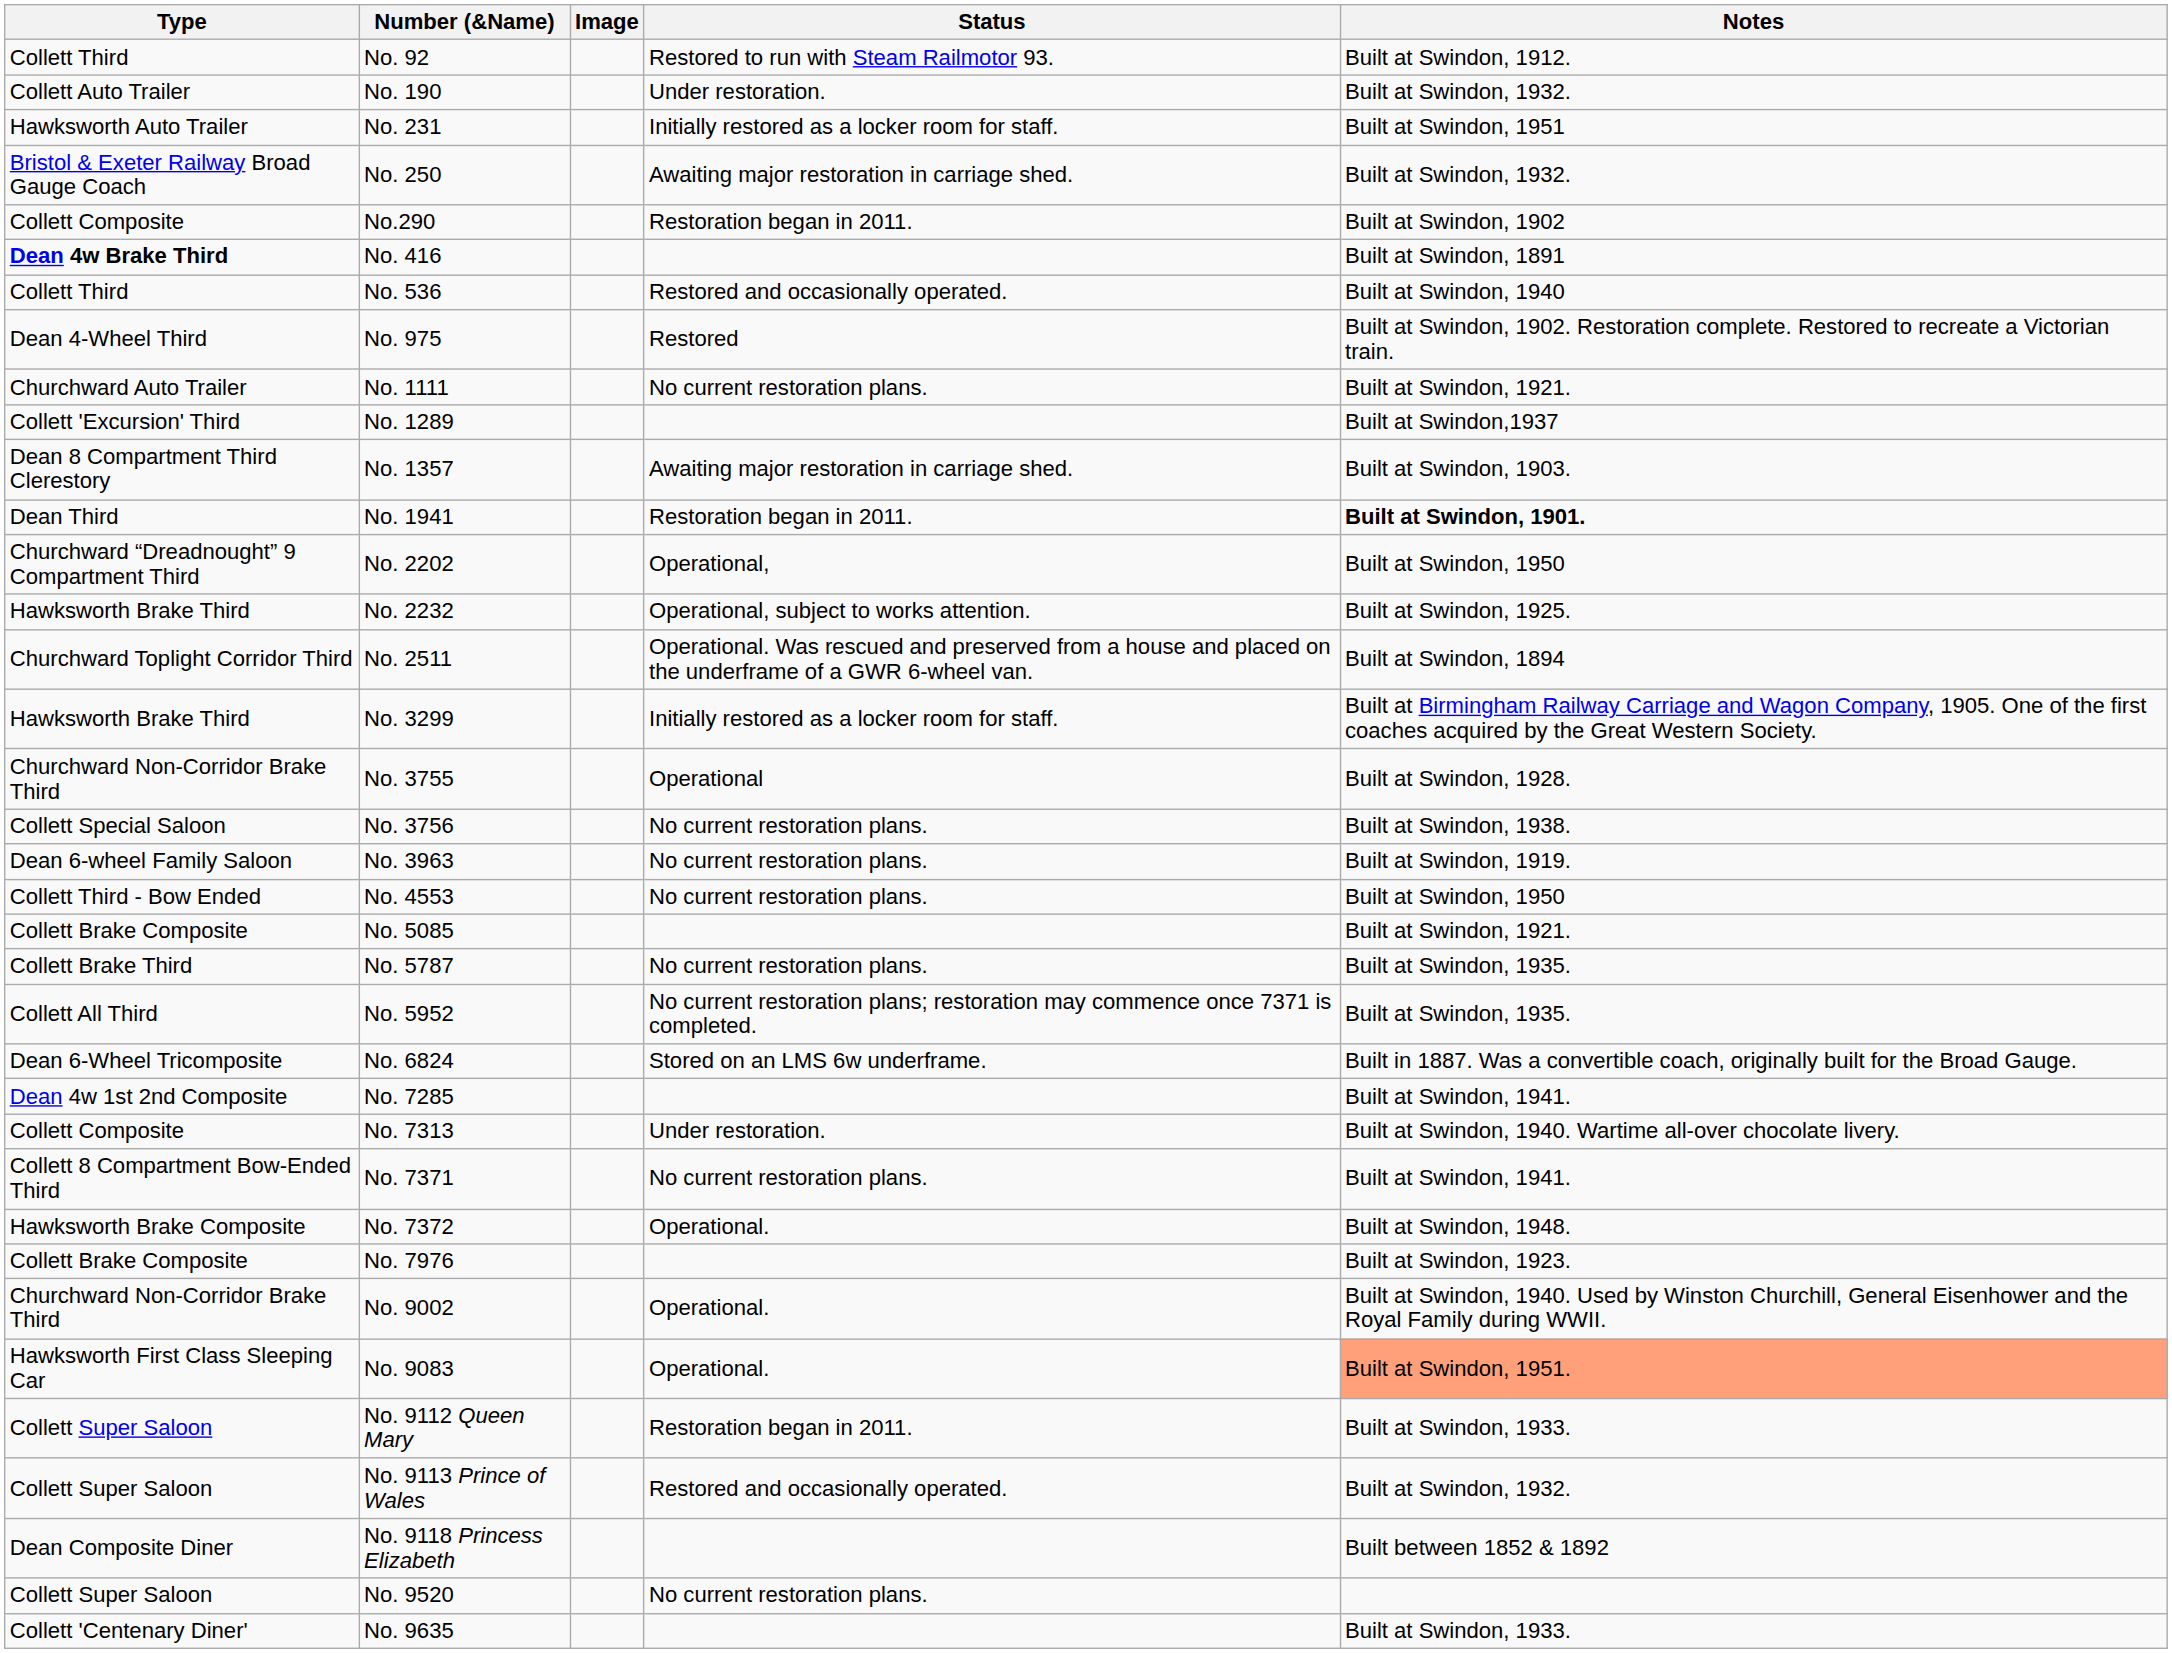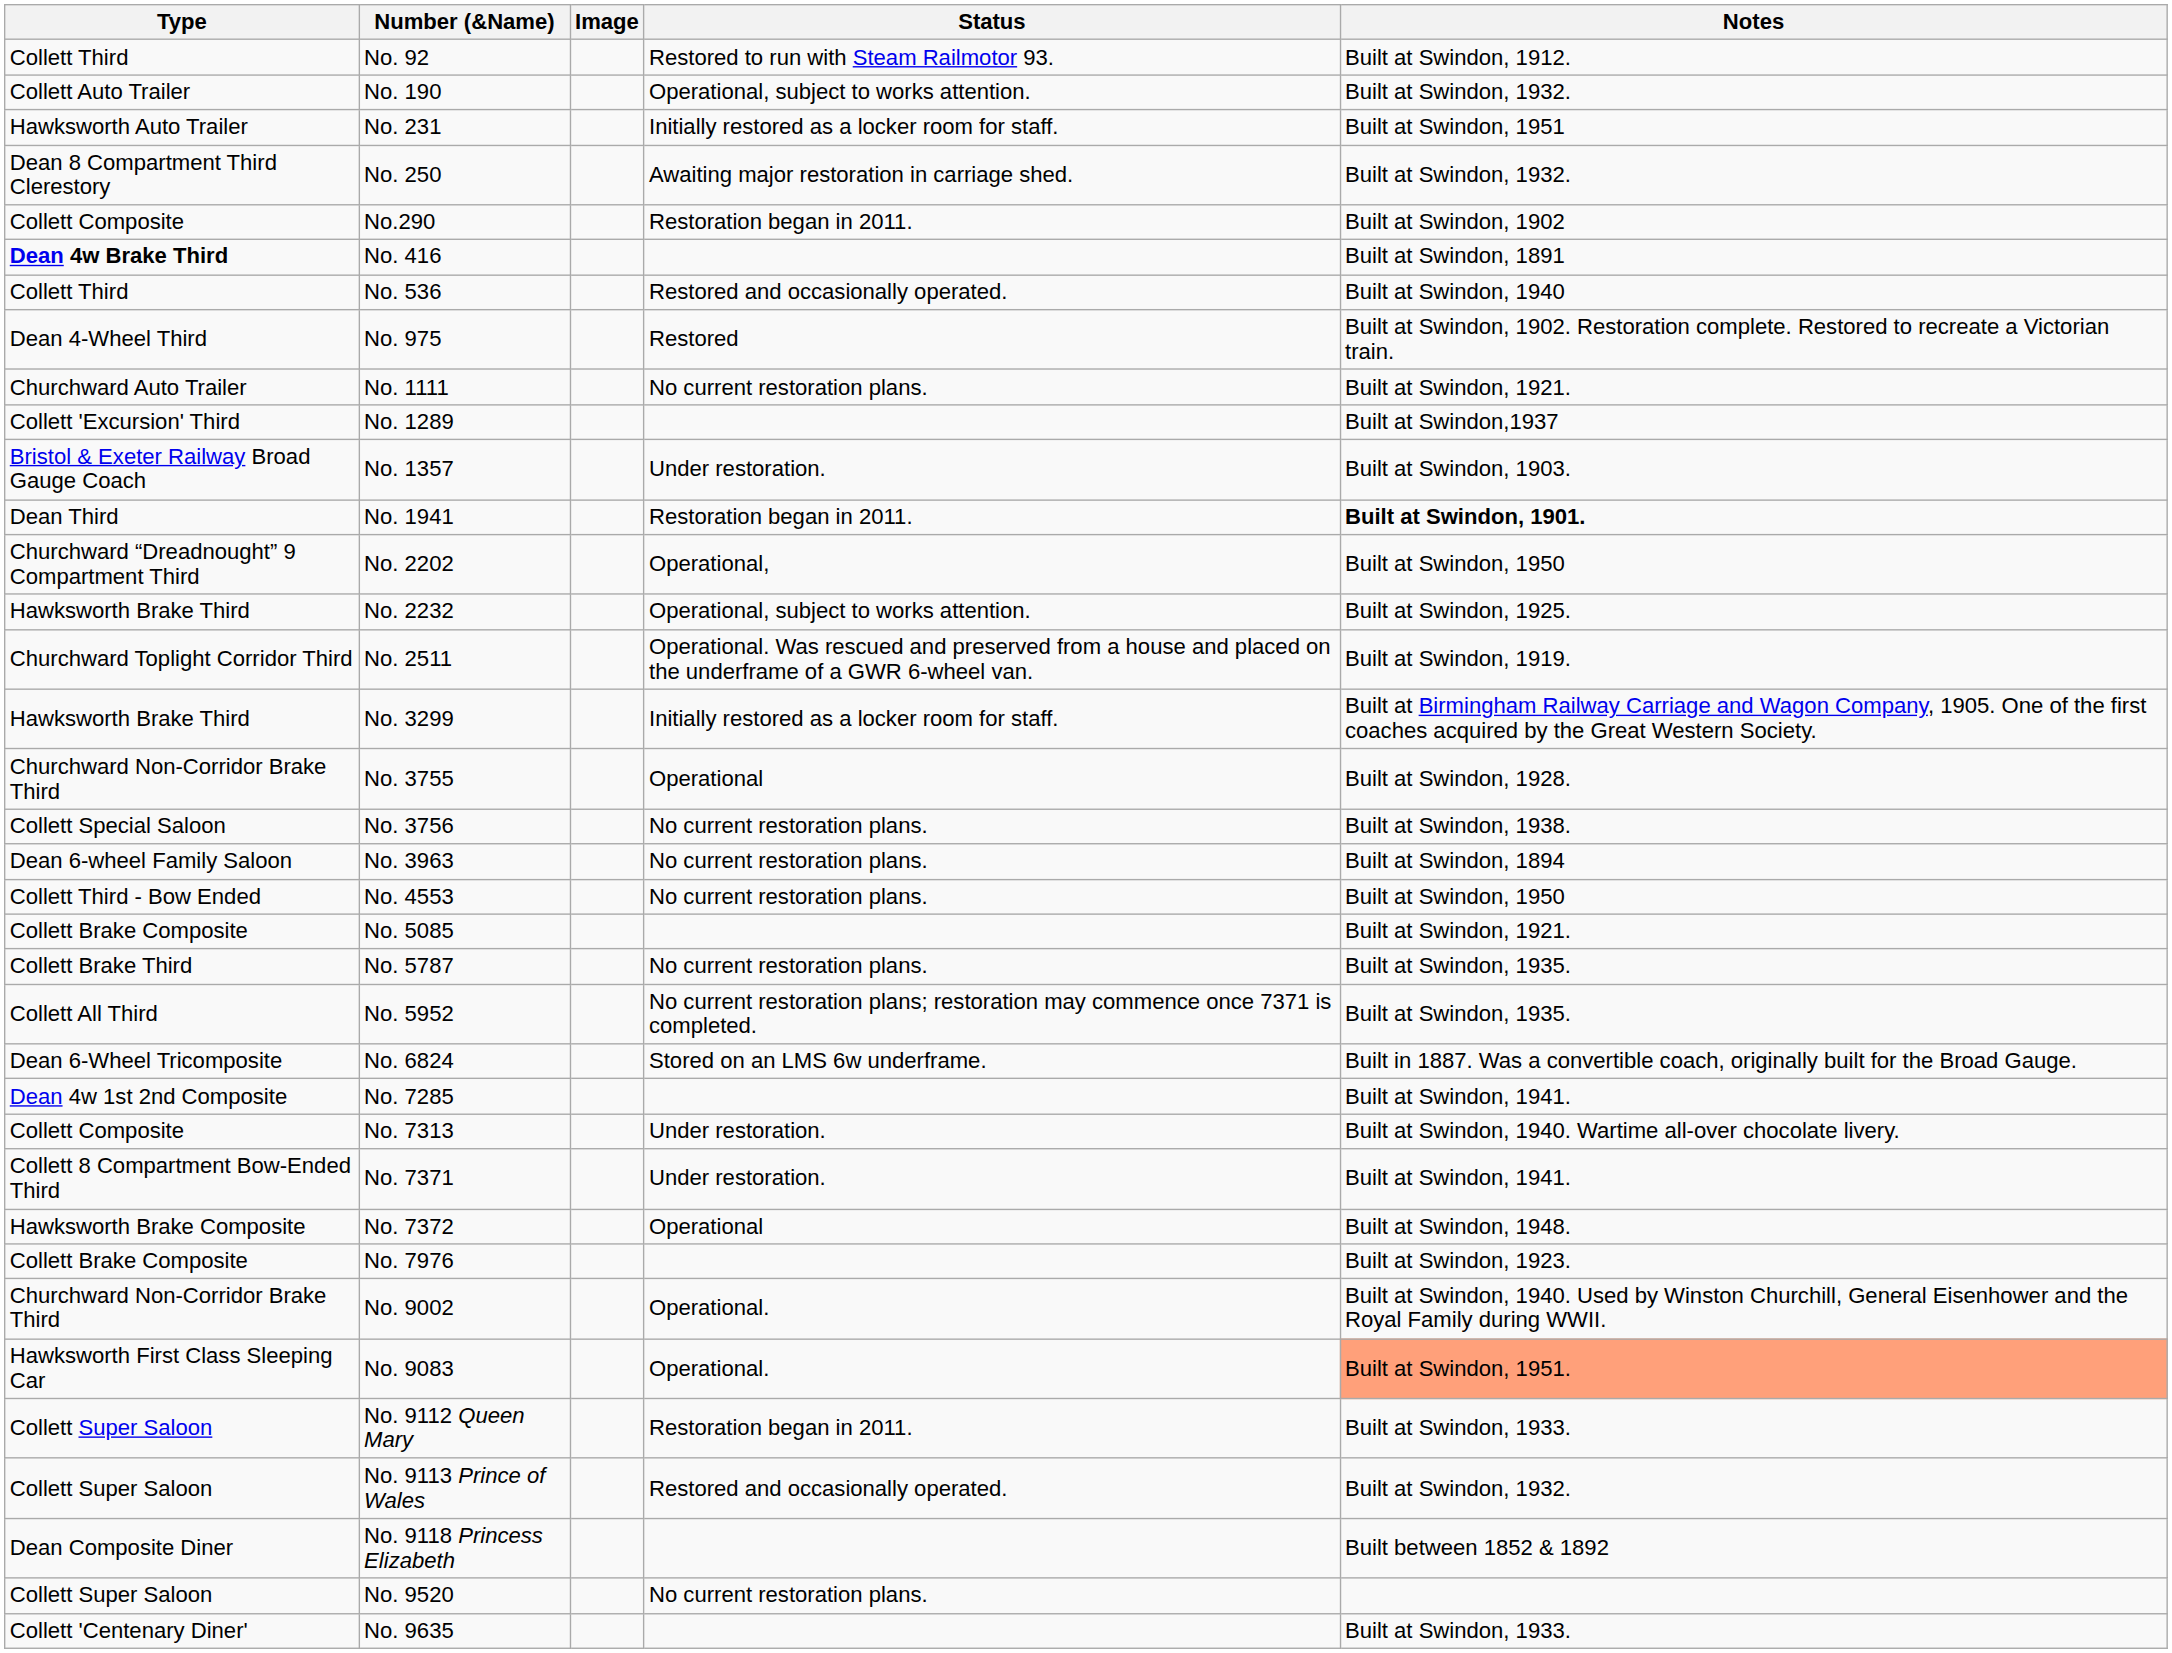 <table class="wikitable sortable">
 <tr>
 <th>Type</th>
 <th>Number (&Name)</th>
 <th class="unsortable">Image</th>
 <th>Status</th>
 <th>Notes</th>
 </tr>
 <tr>
 <td>Collett Third</td>
 <td>No. 92</td>
 <td></td>
 <td>Restored to run with <a href='#'>Steam Railmotor</a> 93.</td>
 <td>Built at Swindon, 1912.</td>
 </tr>
 <tr>
 <td>Collett Auto Trailer</td>
 <td>No. 190</td>
 <td></td>
-<td>Under restoration.</td>
+<td>Operational, subject to works attention.</td>
 <td>Built at Swindon, 1932.</td>
 </tr>
 <tr>
 <td>Hawksworth Auto Trailer</td>
 <td>No. 231</td>
 <td></td>
 <td>Initially restored as a locker room for staff.</td>
 <td>Built at Swindon, 1951</td>
 </tr>
 <tr>
-<td><a href='#'>Bristol & Exeter Railway</a> Broad Gauge Coach</td>
+<td>Dean 8 Compartment Third Clerestory</td>
 <td>No. 250</td>
 <td></td>
 <td>Awaiting major restoration in carriage shed.</td>
 <td>Built at Swindon, 1932.</td>
 </tr>
 <tr>
 <td>Collett Composite</td>
 <td>No.290</td>
 <td></td>
 <td>Restoration began in 2011.</td>
 <td>Built at Swindon, 1902</td>
 </tr>
 <tr>
 <td><strong><a href='#'>Dean</a> 4w Brake Third</strong></td>
 <td>No. 416</td>
 <td></td>
 <td></td>
 <td>Built at Swindon, 1891</td>
 </tr>
 <tr>
 <td>Collett Third</td>
 <td>No. 536</td>
 <td></td>
 <td>Restored and occasionally operated.</td>
 <td>Built at Swindon, 1940</td>
 </tr>
 <tr>
 <td>Dean 4-Wheel Third</td>
 <td>No. 975</td>
 <td></td>
 <td>Restored</td>
 <td>Built at Swindon, 1902. Restoration complete. Restored to recreate a Victorian train.</td>
 </tr>
 <tr>
 <td>Churchward Auto Trailer</td>
 <td>No. 1111</td>
 <td></td>
 <td>No current restoration plans.</td>
 <td>Built at Swindon, 1921.</td>
 </tr>
 <tr>
 <td>Collett 'Excursion' Third</td>
 <td>No. 1289</td>
 <td></td>
 <td></td>
 <td>Built at Swindon,1937</td>
 </tr>
 <tr>
-<td>Dean 8 Compartment Third Clerestory</td>
+<td><a href='#'>Bristol & Exeter Railway</a> Broad Gauge Coach</td>
 <td>No. 1357</td>
 <td></td>
-<td>Awaiting major restoration in carriage shed.</td>
+<td>Under restoration.</td>
 <td>Built at Swindon, 1903.</td>
 </tr>
 <tr>
 <td>Dean Third</td>
 <td>No. 1941</td>
 <td></td>
 <td>Restoration began in 2011.</td>
 <td><strong>Built at Swindon, 1901.</strong></td>
 </tr>
 <tr>
 <td>Churchward “Dreadnought” 9 Compartment Third</td>
 <td>No. 2202</td>
 <td></td>
 <td>Operational,</td>
 <td>Built at Swindon, 1950</td>
 </tr>
 <tr>
 <td>Hawksworth Brake Third</td>
 <td>No. 2232</td>
 <td></td>
 <td>Operational, subject to works attention.</td>
 <td>Built at Swindon, 1925.</td>
 </tr>
 <tr>
 <td>Churchward Toplight Corridor Third</td>
 <td>No. 2511</td>
 <td></td>
 <td>Operational. Was rescued and preserved from a house and placed on the underframe of a GWR  6-wheel van.</td>
-<td>Built at Swindon, 1894</td>
+<td>Built at Swindon, 1919.</td>
 </tr>
 <tr>
 <td>Hawksworth Brake Third</td>
 <td>No. 3299</td>
 <td></td>
 <td>Initially restored as a locker room for staff.</td>
 <td>Built at <a href='#'>Birmingham Railway Carriage and Wagon Company</a>, 1905. One of the first coaches acquired by the Great Western Society.</td>
 </tr>
 <tr>
 <td>Churchward Non-Corridor Brake Third</td>
 <td>No. 3755</td>
 <td></td>
 <td>Operational</td>
 <td>Built at Swindon, 1928.</td>
 </tr>
 <tr>
 <td>Collett Special Saloon</td>
 <td>No. 3756</td>
 <td></td>
 <td>No current restoration plans.</td>
 <td>Built at Swindon, 1938.</td>
 </tr>
 <tr>
 <td>Dean 6-wheel Family Saloon</td>
 <td>No. 3963</td>
 <td></td>
 <td>No current restoration plans.</td>
-<td>Built at Swindon, 1919.</td>
+<td>Built at Swindon, 1894</td>
 </tr>
 <tr>
 <td>Collett Third - Bow Ended</td>
 <td>No. 4553</td>
 <td></td>
 <td>No current restoration plans.</td>
 <td>Built at Swindon, 1950</td>
 </tr>
 <tr>
 <td>Collett Brake Composite</td>
 <td>No. 5085</td>
 <td></td>
 <td></td>
 <td>Built at Swindon, 1921.</td>
 </tr>
 <tr>
 <td>Collett Brake Third</td>
 <td>No. 5787</td>
 <td></td>
 <td>No current restoration plans.</td>
 <td>Built at Swindon, 1935.</td>
 </tr>
 <tr>
 <td>Collett All Third</td>
 <td>No. 5952</td>
 <td></td>
 <td>No current restoration plans; restoration may commence once 7371 is completed.</td>
 <td>Built at Swindon, 1935.</td>
 </tr>
 <tr>
 <td>Dean 6-Wheel Tricomposite</td>
 <td>No. 6824</td>
 <td></td>
 <td>Stored on an LMS 6w underframe.</td>
 <td>Built in 1887. Was a convertible coach, originally built for the Broad Gauge.</td>
 </tr>
 <tr>
 <td><a href='#'>Dean</a> 4w 1st 2nd Composite</td>
 <td>No. 7285</td>
 <td></td>
 <td></td>
 <td>Built at Swindon, 1941.</td>
 </tr>
 <tr>
 <td>Collett Composite</td>
 <td>No. 7313</td>
 <td></td>
 <td>Under restoration.</td>
 <td>Built at Swindon, 1940. Wartime all-over chocolate livery.</td>
 </tr>
 <tr>
 <td>Collett 8 Compartment Bow-Ended Third</td>
 <td>No. 7371</td>
 <td></td>
-<td>No current restoration plans.</td>
+<td>Under restoration.</td>
 <td>Built at Swindon, 1941.</td>
 </tr>
 <tr>
 <td>Hawksworth Brake Composite</td>
 <td>No. 7372</td>
 <td></td>
-<td>Operational.</td>
+<td>Operational</td>
 <td>Built at Swindon, 1948.</td>
 </tr>
 <tr>
 <td>Collett Brake Composite</td>
 <td>No. 7976</td>
 <td></td>
 <td></td>
 <td>Built at Swindon, 1923.</td>
 </tr>
 <tr>
 <td>Churchward Non-Corridor Brake Third</td>
 <td>No. 9002</td>
 <td></td>
 <td>Operational.</td>
 <td>Built at Swindon, 1940. Used by Winston Churchill, General Eisenhower and the Royal Family during WWII.</td>
 </tr>
 <tr>
 <td>Hawksworth First Class Sleeping Car</td>
 <td>No. 9083</td>
 <td></td>
 <td>Operational.</td>
 <td style="background: lightsalmon;">Built at Swindon, 1951.</td>
 </tr>
 <tr>
 <td>Collett <a href='#'>Super Saloon</a></td>
 <td>No. 9112 <em>Queen Mary</em></td>
 <td></td>
 <td>Restoration began in 2011.</td>
 <td>Built at Swindon, 1933.</td>
 </tr>
 <tr>
 <td>Collett Super Saloon</td>
 <td>No. 9113 <em>Prince of Wales</em></td>
 <td></td>
 <td>Restored and occasionally operated.</td>
 <td>Built at Swindon, 1932.</td>
 </tr>
 <tr>
 <td>Dean Composite Diner</td>
 <td>No. 9118 <em>Princess Elizabeth</em></td>
 <td></td>
 <td></td>
 <td>Built between 1852 & 1892</td>
 </tr>
 <tr>
 <td>Collett Super Saloon</td>
 <td>No. 9520</td>
 <td></td>
 <td>No current restoration plans.</td>
 </tr>
 <tr>
 <td>Collett 'Centenary Diner'</td>
 <td>No. 9635</td>
 <td></td>
 <td></td>
 <td>Built at Swindon, 1933.</td>
 </tr>
 </table>
